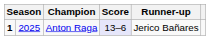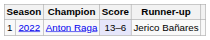 <table class="wikitable" style="text-align:center">
 <tr>
 <th colspan=2>Season</th>
 <th>Champion</th>
 <th>Score</th>
 <th>Runner-up</th>
 <th></th>
 </tr>
 <tr>
-<td><strong>1</strong></td>
-<td><a href='#'>2025</a></td>
+<td>1</td>
+<td><a href='#'>2022</a></td>
 <td><a href='#'>Anton Raga</a></td>
 <td style="background: lavender;">13–6</td>
 <td>Jerico Bañares</td>
 <td></td>
 </tr>
 </table>
